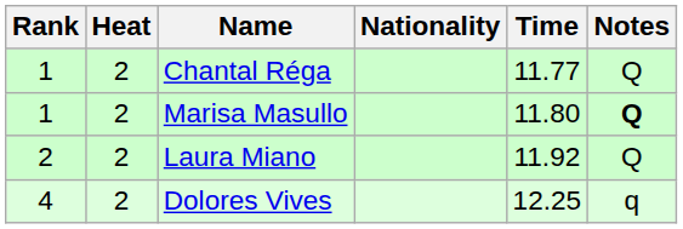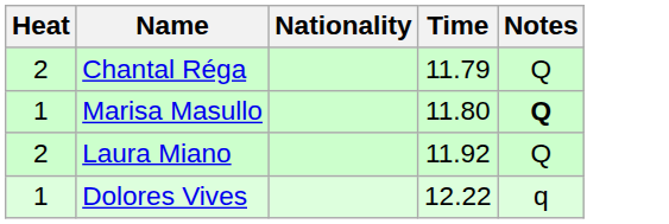 <table class="wikitable sortable" style="text-align:center">
 <tr>
-<th>Rank</th>
 <th>Heat</th>
 <th>Name</th>
 <th>Nationality</th>
 <th>Time</th>
 <th>Notes</th>
 </tr>
 <tr bgcolor=ccffcc>
-<td>1</td>
 <td>2</td>
 <td align=left><a href='#'>Chantal Réga</a></td>
 <td align=left></td>
-<td>11.77</td>
+<td>11.79</td>
 <td>Q</td>
 </tr>
 <tr bgcolor=ccffcc>
 <td>1</td>
-<td>2</td>
 <td align=left><a href='#'>Marisa Masullo</a></td>
 <td align=left></td>
 <td>11.80</td>
 <td><strong>Q</strong></td>
 </tr>
 <tr bgcolor=ccffcc>
 <td>2</td>
-<td>2</td>
 <td align=left><a href='#'>Laura Miano</a></td>
 <td align=left></td>
 <td>11.92</td>
 <td>Q</td>
 </tr>
 <tr bgcolor=ddffdd>
-<td>4</td>
-<td>2</td>
+<td>1</td>
 <td align=left><a href='#'>Dolores Vives</a></td>
 <td align=left></td>
-<td>12.25</td>
+<td>12.22</td>
 <td>q</td>
 </tr>
 </table>
